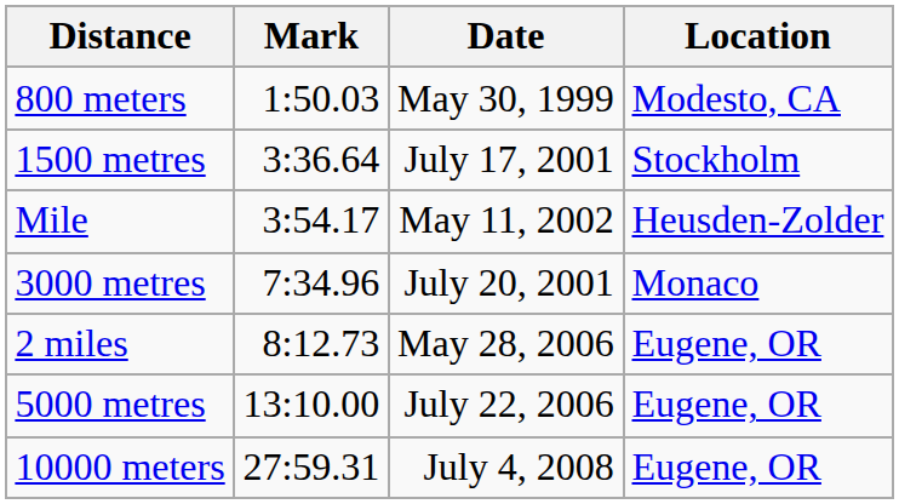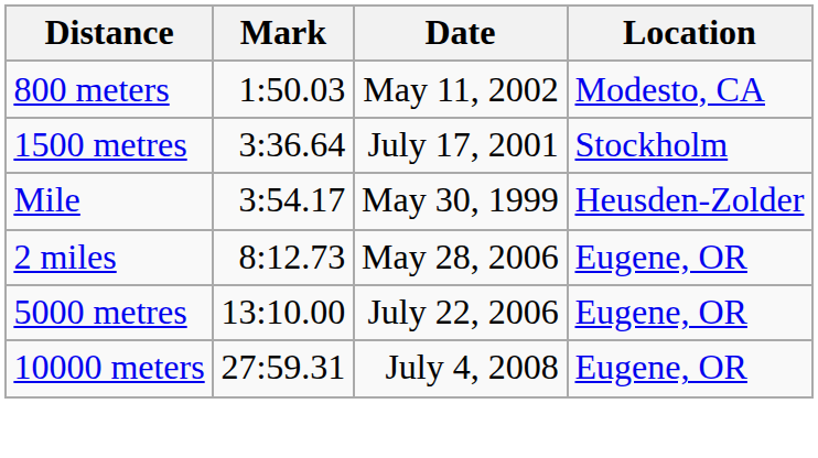 <table class="wikitable">
 <tr>
 <th>Distance</th>
 <th>Mark</th>
 <th>Date</th>
 <th>Location</th>
 </tr>
 <tr>
 <td><a href='#'>800 meters</a></td>
 <td align=right>1:50.03</td>
-<td align=right>May 30, 1999</td>
+<td align=right>May 11, 2002</td>
 <td><a href='#'>Modesto, CA</a></td>
 </tr>
 <tr>
 <td><a href='#'>1500 metres</a></td>
 <td align=right>3:36.64</td>
 <td align=right>July 17, 2001</td>
 <td><a href='#'>Stockholm</a></td>
 </tr>
 <tr>
 <td><a href='#'>Mile</a></td>
 <td align=right>3:54.17</td>
-<td align=right>May 11, 2002</td>
+<td align=right>May 30, 1999</td>
 <td><a href='#'>Heusden-Zolder</a></td>
-</tr>
-<tr>
-<td><a href='#'>3000 metres</a></td>
-<td align=right>7:34.96</td>
-<td align=right>July 20, 2001</td>
-<td><a href='#'>Monaco</a></td>
 </tr>
 <tr>
 <td><a href='#'>2 miles</a></td>
 <td align=right>8:12.73</td>
 <td align=right>May 28, 2006</td>
 <td><a href='#'>Eugene, OR</a></td>
 </tr>
 <tr>
 <td><a href='#'>5000 metres</a></td>
 <td align=right>13:10.00</td>
 <td align=right>July 22, 2006</td>
 <td><a href='#'>Eugene, OR</a></td>
 </tr>
 <tr>
 <td><a href='#'>10000 meters</a></td>
 <td align=right>27:59.31</td>
 <td align=right>July 4, 2008</td>
 <td><a href='#'>Eugene, OR</a></td>
 </tr>
 </table>
